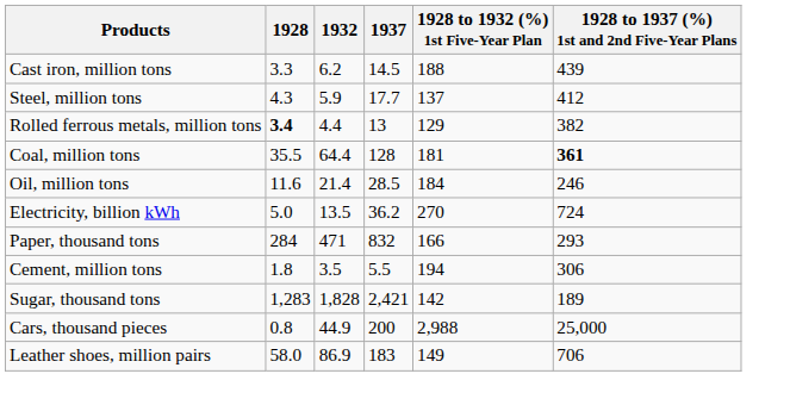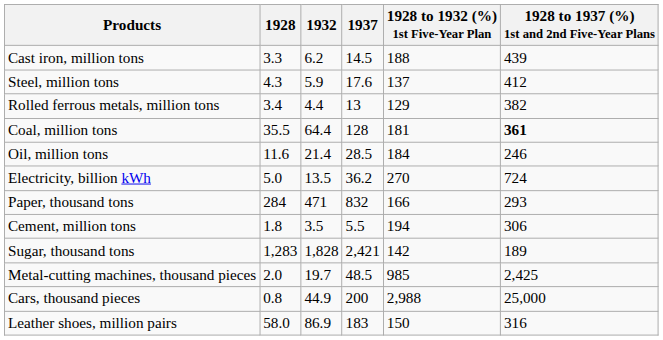 <table class="wikitable sortable">
 <tr>
 <th>Products</th>
 <th>1928</th>
 <th>1932</th>
 <th>1937</th>
 <th>1928 to 1932 (%)<br><small>1st Five-Year Plan</small></th>
 <th>1928 to 1937 (%)<br><small>1st and 2nd Five-Year Plans</small></th>
 </tr>
 <tr>
 <td>Cast iron, million tons</td>
 <td>3.3</td>
 <td>6.2</td>
 <td>14.5</td>
 <td>188</td>
 <td>439</td>
 </tr>
 <tr>
 <td>Steel, million tons</td>
 <td>4.3</td>
 <td>5.9</td>
-<td>17.7</td>
+<td>17.6</td>
 <td>137</td>
 <td>412</td>
 </tr>
 <tr>
 <td>Rolled ferrous metals, million tons</td>
-<td><strong>3.4</strong></td>
+<td>3.4</td>
 <td>4.4</td>
 <td>13</td>
 <td>129</td>
 <td>382</td>
 </tr>
 <tr>
 <td>Coal, million tons</td>
 <td>35.5</td>
 <td>64.4</td>
 <td>128</td>
 <td>181</td>
 <td><strong>361</strong></td>
 </tr>
 <tr>
 <td>Oil, million tons</td>
 <td>11.6</td>
 <td>21.4</td>
 <td>28.5</td>
 <td>184</td>
 <td>246</td>
 </tr>
 <tr>
 <td>Electricity, billion <a href='#'>kWh</a></td>
 <td>5.0</td>
 <td>13.5</td>
 <td>36.2</td>
 <td>270</td>
 <td>724</td>
 </tr>
 <tr>
 <td>Paper, thousand tons</td>
 <td>284</td>
 <td>471</td>
 <td>832</td>
 <td>166</td>
 <td>293</td>
 </tr>
 <tr>
 <td>Cement, million tons</td>
 <td>1.8</td>
 <td>3.5</td>
 <td>5.5</td>
 <td>194</td>
 <td>306</td>
 </tr>
 <tr>
 <td>Sugar, thousand tons</td>
 <td>1,283</td>
 <td>1,828</td>
 <td>2,421</td>
 <td>142</td>
 <td>189</td>
 </tr>
 <tr>
+<td>Metal-cutting machines, thousand pieces</td>
+<td>2.0</td>
+<td>19.7</td>
+<td>48.5</td>
+<td>985</td>
+<td>2,425</td>
+</tr>
+<tr>
 <td>Cars, thousand pieces</td>
 <td>0.8</td>
 <td>44.9</td>
 <td>200</td>
 <td>2,988</td>
 <td>25,000</td>
 </tr>
 <tr>
 <td>Leather shoes, million pairs</td>
 <td>58.0</td>
 <td>86.9</td>
 <td>183</td>
-<td>149</td>
-<td>706</td>
+<td>150</td>
+<td>316</td>
 </tr>
 </table>
